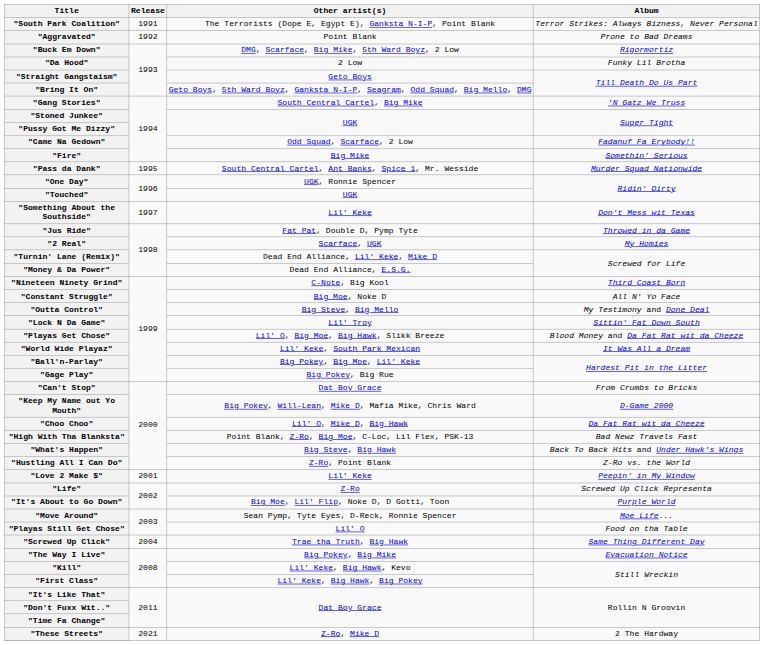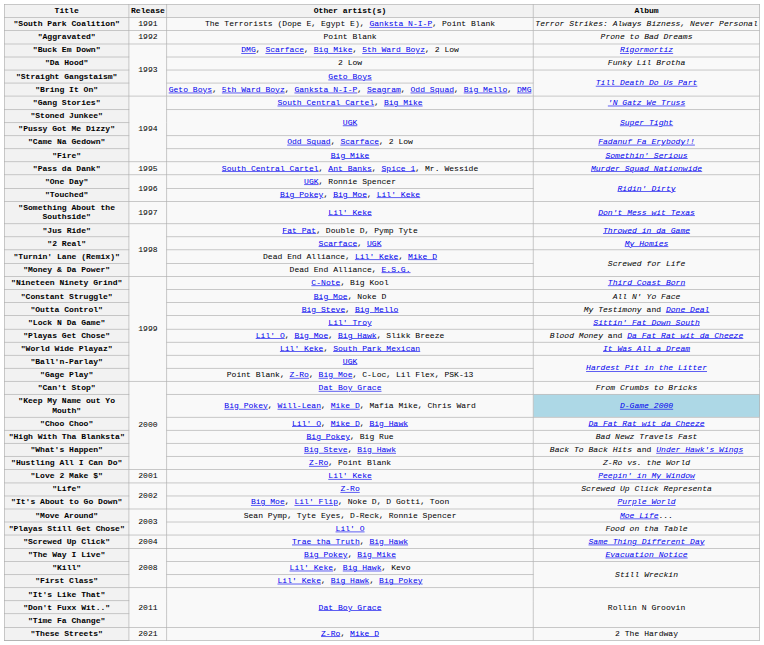 <table class="wikitable plainrowheaders" style="text-align:center;">
 <tr>
 <th scope="col" style="width:15em;">Title</th>
 <th scope="col">Release</th>
 <th scope="col">Other artist(s)</th>
 <th scope="col">Album</th>
 </tr>
 <tr>
 <th scope="row">"South Park Coalition"</th>
 <td>1991</td>
 <td>The Terrorists (Dope E, Egypt E), <a href='#'>Ganksta N-I-P</a>, Point Blank</td>
 <td><em>Terror Strikes: Always Bizness, Never Personal</em></td>
 </tr>
 <tr>
 <th scope="row">"Aggravated"</th>
 <td>1992</td>
 <td>Point Blank</td>
 <td><em>Prone to Bad Dreams</em></td>
 </tr>
 <tr>
 <th scope="row">"Buck Em Down"</th>
 <td rowspan="4">1993</td>
 <td><a href='#'>DMG</a>, <a href='#'>Scarface</a>, <a href='#'>Big Mike</a>, <a href='#'>5th Ward Boyz</a>, 2 Low</td>
 <td><em><a href='#'>Rigormortiz</a></em></td>
 </tr>
 <tr>
 <th scope="row">"Da Hood"</th>
 <td>2 Low</td>
 <td><em>Funky Lil Brotha</em></td>
 </tr>
 <tr>
 <th scope="row">"Straight Gangstaism"</th>
 <td><a href='#'>Geto Boys</a></td>
 <td rowspan="2"><em><a href='#'>Till Death Do Us Part</a></em></td>
 </tr>
 <tr>
 <th scope="row">"Bring It On"</th>
 <td><a href='#'>Geto Boys</a>, <a href='#'>5th Ward Boyz</a>, <a href='#'>Ganksta N-I-P</a>, <a href='#'>Seagram</a>, <a href='#'>Odd Squad</a>, <a href='#'>Big Mello</a>, <a href='#'>DMG</a></td>
 </tr>
 <tr>
 <th scope="row">"Gang Stories"</th>
 <td rowspan="5">1994</td>
 <td><a href='#'>South Central Cartel</a>, <a href='#'>Big Mike</a></td>
 <td><em><a href='#'>'N Gatz We Truss</a></em></td>
 </tr>
 <tr>
 <th scope="row">"Stoned Junkee"</th>
 <td rowspan="2"><a href='#'>UGK</a></td>
 <td rowspan="2"><em><a href='#'>Super Tight</a></em></td>
 </tr>
 <tr>
 <th scope="row">"Pussy Got Me Dizzy"</th>
 </tr>
 <tr>
 <th scope="row">"Came Na Gedown"</th>
 <td><a href='#'>Odd Squad</a>, <a href='#'>Scarface</a>, 2 Low</td>
 <td><em><a href='#'>Fadanuf Fa Erybody!!</a></em></td>
 </tr>
 <tr>
 <th scope="row">"Fire"</th>
 <td><a href='#'>Big Mike</a></td>
 <td><em><a href='#'>Somethin' Serious</a></em></td>
 </tr>
 <tr>
 <th scope="row">"Pass da Dank"</th>
 <td>1995</td>
 <td><a href='#'>South Central Cartel</a>, <a href='#'>Ant Banks</a>, <a href='#'>Spice 1</a>, Mr. Wesside</td>
 <td><em><a href='#'>Murder Squad Nationwide</a></em></td>
 </tr>
 <tr>
 <th scope="row">"One Day"</th>
 <td rowspan="2">1996</td>
 <td><a href='#'>UGK</a>, Ronnie Spencer</td>
 <td rowspan="2"><em><a href='#'>Ridin' Dirty</a></em></td>
 </tr>
 <tr>
 <th scope="row">"Touched"</th>
-<td><a href='#'>UGK</a></td>
+<td><a href='#'>Big Pokey</a>, <a href='#'>Big Moe</a>, <a href='#'>Lil' Keke</a></td>
 </tr>
 <tr>
 <th scope="row">"Something About the Southside"</th>
 <td>1997</td>
 <td><a href='#'>Lil' Keke</a></td>
 <td><em><a href='#'>Don't Mess wit Texas</a></em></td>
 </tr>
 <tr>
 <th scope="row">"Jus Ride"</th>
 <td rowspan="4">1998</td>
 <td><a href='#'>Fat Pat</a>, Double D, Pymp Tyte</td>
 <td><em><a href='#'>Throwed in da Game</a></em></td>
 </tr>
 <tr>
 <th scope="row">"2 Real"</th>
 <td><a href='#'>Scarface</a>, <a href='#'>UGK</a></td>
 <td><em><a href='#'>My Homies</a></em></td>
 </tr>
 <tr>
 <th scope="row">"Turnin' Lane (Remix)"</th>
 <td>Dead End Alliance, <a href='#'>Lil' Keke</a>, <a href='#'>Mike D</a></td>
 <td rowspan="2"><em>Screwed for Life</em></td>
 </tr>
 <tr>
 <th scope="row">"Money & Da Power"</th>
 <td>Dead End Alliance, <a href='#'>E.S.G.</a></td>
 </tr>
 <tr>
 <th scope="row">"Nineteen Ninety Grind"</th>
 <td rowspan="8">1999</td>
 <td><a href='#'>C-Note</a>, Big Kool</td>
 <td><em><a href='#'>Third Coast Born</a></em></td>
 </tr>
 <tr>
 <th scope="row">"Constant Struggle"</th>
 <td><a href='#'>Big Moe</a>, Noke D</td>
 <td><em>All N' Yo Face</em></td>
 </tr>
 <tr>
 <th scope="row">"Outta Control"</th>
 <td><a href='#'>Big Steve</a>, <a href='#'>Big Mello</a></td>
 <td><em>My Testimony</em> and <em><a href='#'>Done Deal</a></em></td>
 </tr>
 <tr>
 <th scope="row">"Lock N Da Game"</th>
 <td><a href='#'>Lil' Troy</a></td>
 <td><em><a href='#'>Sittin' Fat Down South</a></em></td>
 </tr>
 <tr>
 <th scope="row">"Playas Get Chose"</th>
 <td><a href='#'>Lil' O</a>, <a href='#'>Big Moe</a>, <a href='#'>Big Hawk</a>, Slikk Breeze</td>
 <td><em>Blood Money</em> and <em><a href='#'>Da Fat Rat wit da Cheeze</a></em></td>
 </tr>
 <tr>
 <th scope="row">"World Wide Playaz"</th>
 <td><a href='#'>Lil' Keke</a>, <a href='#'>South Park Mexican</a></td>
 <td><em><a href='#'>It Was All a Dream</a></em></td>
 </tr>
 <tr>
 <th scope="row">"Ball'n-Parlay"</th>
-<td><a href='#'>Big Pokey</a>, <a href='#'>Big Moe</a>, <a href='#'>Lil' Keke</a></td>
+<td><a href='#'>UGK</a></td>
 <td rowspan="2"><em><a href='#'>Hardest Pit in the Litter</a></em></td>
 </tr>
 <tr>
 <th scope="row">"Gage Play"</th>
-<td><a href='#'>Big Pokey</a>, Big Rue</td>
+<td>Point Blank, <a href='#'>Z-Ro</a>, <a href='#'>Big Moe</a>, C-Loc, Lil Flex, PSK-13</td>
 </tr>
 <tr>
 <th scope="row">"Can't Stop"</th>
 <td rowspan="6">2000</td>
 <td><a href='#'>Dat Boy Grace</a></td>
 <td><em>From Crumbs to Bricks</em></td>
 </tr>
 <tr>
 <th scope="row">"Keep My Name out Yo Mouth"</th>
 <td><a href='#'>Big Pokey</a>, <a href='#'>Will-Lean</a>, <a href='#'>Mike D</a>, Mafia Mike, Chris Ward</td>
-<td><em><a href='#'>D-Game 2000</a></em></td>
+<td style="background: lightblue;"><em><a href='#'>D-Game 2000</a></em></td>
 </tr>
 <tr>
 <th scope="row">"Choo Choo"</th>
 <td><a href='#'>Lil' O</a>, <a href='#'>Mike D</a>, <a href='#'>Big Hawk</a></td>
 <td><em><a href='#'>Da Fat Rat wit da Cheeze</a></em></td>
 </tr>
 <tr>
 <th scope="row">"High With Tha Blanksta"</th>
-<td>Point Blank, <a href='#'>Z-Ro</a>, <a href='#'>Big Moe</a>, C-Loc, Lil Flex, PSK-13</td>
+<td><a href='#'>Big Pokey</a>, Big Rue</td>
 <td><em>Bad Newz Travels Fast</em></td>
 </tr>
 <tr>
 <th scope="row">"What's Happen"</th>
 <td><a href='#'>Big Steve</a>, <a href='#'>Big Hawk</a></td>
 <td><em>Back To Back Hits</em> and <em><a href='#'>Under Hawk's Wings</a></em></td>
 </tr>
 <tr>
 <th scope="row">"Hustling All I Can Do"</th>
 <td><a href='#'>Z-Ro</a>, Point Blank</td>
 <td><em>Z-Ro vs. the World</em></td>
 </tr>
 <tr>
 <th scope="row">"Love 2 Make $"</th>
 <td>2001</td>
 <td><a href='#'>Lil' Keke</a></td>
 <td><em><a href='#'>Peepin' in My Window</a></em></td>
 </tr>
 <tr>
 <th scope="row">"Life"</th>
 <td rowspan="2">2002</td>
 <td><a href='#'>Z-Ro</a></td>
 <td><em>Screwed Up Click Representa</em></td>
 </tr>
 <tr>
 <th scope="row">"It's About to Go Down"</th>
 <td><a href='#'>Big Moe</a>, <a href='#'>Lil' Flip</a>, Noke D, D Gotti, Toon</td>
 <td><em><a href='#'>Purple World</a></em></td>
 </tr>
 <tr>
 <th scope="row">"Move Around"</th>
 <td rowspan="2">2003</td>
 <td>Sean Pymp, Tyte Eyes, D-Reck, Ronnie Spencer</td>
 <td><em><a href='#'>Moe Life</a>...</em></td>
 </tr>
 <tr>
 <th scope="row">"Playas Still Get Chose"</th>
 <td><a href='#'>Lil' O</a></td>
 <td><em>Food on tha Table</em></td>
 </tr>
 <tr>
 <th scope="row">"Screwed Up Click"</th>
 <td>2004</td>
 <td><a href='#'>Trae tha Truth</a>, <a href='#'>Big Hawk</a></td>
 <td><em><a href='#'>Same Thing Different Day</a></em></td>
 </tr>
 <tr>
 <th scope="row">"The Way I Live"</th>
 <td rowspan="3">2008</td>
 <td><a href='#'>Big Pokey</a>, <a href='#'>Big Mike</a></td>
 <td><em><a href='#'>Evacuation Notice</a></em></td>
 </tr>
 <tr>
 <th scope="row">"Kill"</th>
 <td><a href='#'>Lil' Keke</a>, <a href='#'>Big Hawk</a>, Kevo</td>
 <td rowspan="2"><em>Still Wreckin<strong></td>
 </tr>
 <tr>
 <th scope="row">"First Class"</th>
 <td><a href='#'>Lil' Keke</a>, <a href='#'>Big Hawk</a>, <a href='#'>Big Pokey</a></td>
 </tr>
 <tr>
 <th scope="row">"It's Like That"</th>
 <td rowspan="3">2011</td>
 <td rowspan="3"><a href='#'>Dat Boy Grace</a></td>
 <td rowspan="3"></em>Rollin N Groovin<em></td>
 </tr>
 <tr>
 <th scope="row">"Don't Fuxx Wit.."</th>
 </tr>
 <tr>
 <th scope="row">"Time Fa Change"</th>
 </tr>
 <tr>
 <th scope="row">"These Streets"</th>
 <td rowspan="3">2021</td>
 <td rowspan="3"><a href='#'>Z-Ro</a>, <a href='#'>Mike D</a></td>
 <td rowspan="3"></em>2 The Hardway<em></td>
 </tr>
 <tr>
 </tr>
 </table>
